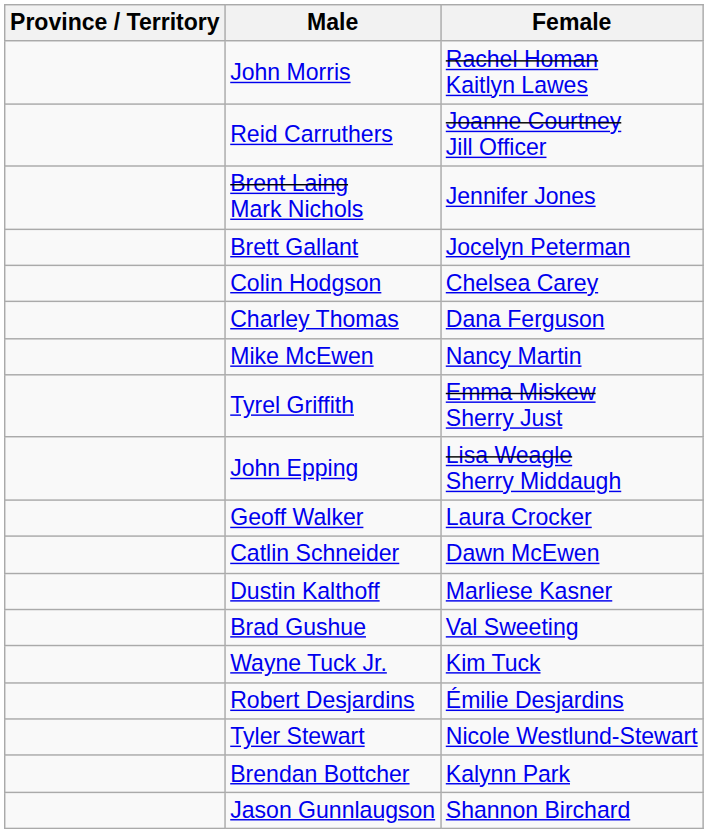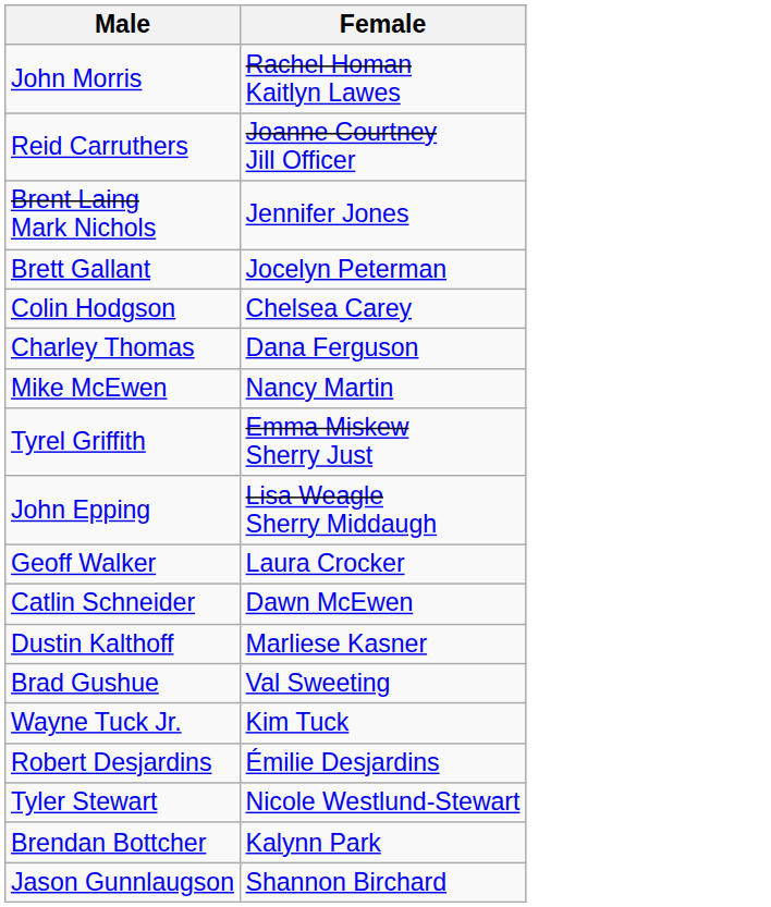 <table class="wikitable">
 <tr>
-<th scope="col">Province / Territory</th>
 <th scope="col">Male</th>
 <th scope="col">Female</th>
 </tr>
 <tr>
-<td><br></td>
 <td><a href='#'>John Morris</a></td>
 <td><s><a href='#'>Rachel Homan</a></s>  <br><a href='#'>Kaitlyn Lawes</a></td>
 </tr>
 <tr>
-<td></td>
 <td><a href='#'>Reid Carruthers</a></td>
 <td><s><a href='#'>Joanne Courtney</a></s>  <br><a href='#'>Jill Officer</a></td>
 </tr>
 <tr>
-<td> <br> </td>
 <td><s><a href='#'>Brent Laing</a></s> <br><a href='#'>Mark Nichols</a></td>
 <td><a href='#'>Jennifer Jones</a></td>
 </tr>
 <tr>
-<td><br></td>
 <td><a href='#'>Brett Gallant</a></td>
 <td><a href='#'>Jocelyn Peterman</a></td>
 </tr>
 <tr>
-<td><br></td>
 <td><a href='#'>Colin Hodgson</a></td>
 <td><a href='#'>Chelsea Carey</a></td>
 </tr>
 <tr>
-<td></td>
 <td><a href='#'>Charley Thomas</a></td>
 <td><a href='#'>Dana Ferguson</a></td>
 </tr>
 <tr>
-<td></td>
 <td><a href='#'>Mike McEwen</a></td>
 <td><a href='#'>Nancy Martin</a></td>
 </tr>
 <tr>
-<td><br></td>
 <td><a href='#'>Tyrel Griffith</a></td>
 <td><s><a href='#'>Emma Miskew</a> </s> <br><a href='#'>Sherry Just</a></td>
 </tr>
 <tr>
-<td></td>
 <td><a href='#'>John Epping</a></td>
 <td><s><a href='#'>Lisa Weagle</a></s> <br><a href='#'>Sherry Middaugh</a></td>
 </tr>
 <tr>
-<td><br></td>
 <td><a href='#'>Geoff Walker</a></td>
 <td><a href='#'>Laura Crocker</a></td>
 </tr>
 <tr>
-<td></td>
 <td><a href='#'>Catlin Schneider</a></td>
 <td><a href='#'>Dawn McEwen</a></td>
 </tr>
 <tr>
-<td></td>
 <td><a href='#'>Dustin Kalthoff</a></td>
 <td><a href='#'>Marliese Kasner</a></td>
 </tr>
 <tr>
-<td><br></td>
 <td><a href='#'>Brad Gushue</a></td>
 <td><a href='#'>Val Sweeting</a></td>
 </tr>
 <tr>
-<td></td>
 <td><a href='#'>Wayne Tuck Jr.</a></td>
 <td><a href='#'>Kim Tuck</a></td>
 </tr>
 <tr>
-<td></td>
 <td><a href='#'>Robert Desjardins</a></td>
 <td><a href='#'>Émilie Desjardins</a></td>
 </tr>
 <tr>
-<td></td>
 <td><a href='#'>Tyler Stewart</a></td>
 <td><a href='#'>Nicole Westlund-Stewart</a></td>
 </tr>
 <tr>
-<td></td>
 <td><a href='#'>Brendan Bottcher</a></td>
 <td><a href='#'>Kalynn Park</a></td>
 </tr>
 <tr>
-<td></td>
 <td><a href='#'>Jason Gunnlaugson</a></td>
 <td><a href='#'>Shannon Birchard</a></td>
 </tr>
 </table>
